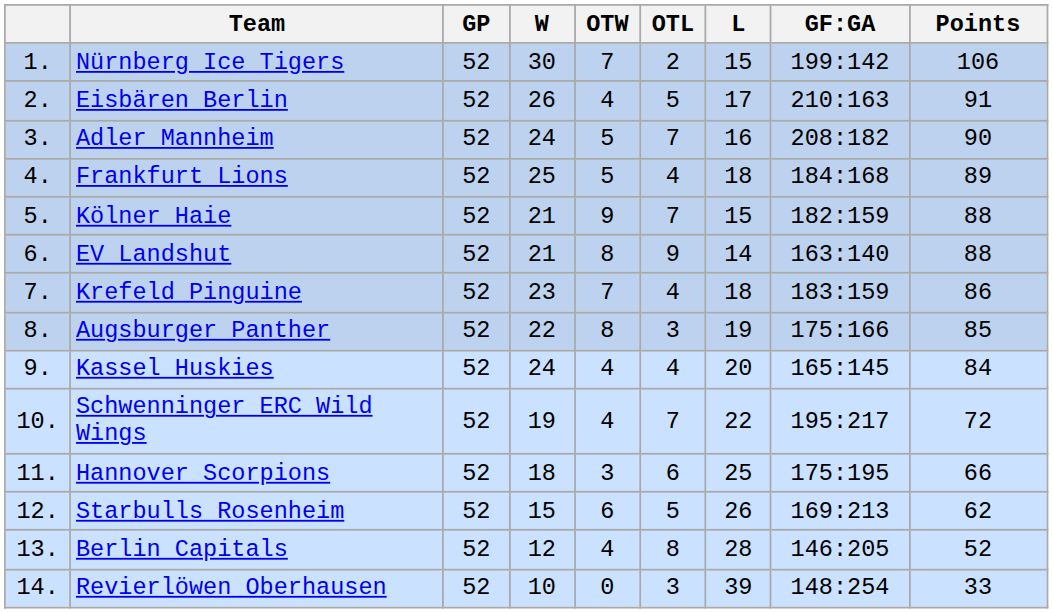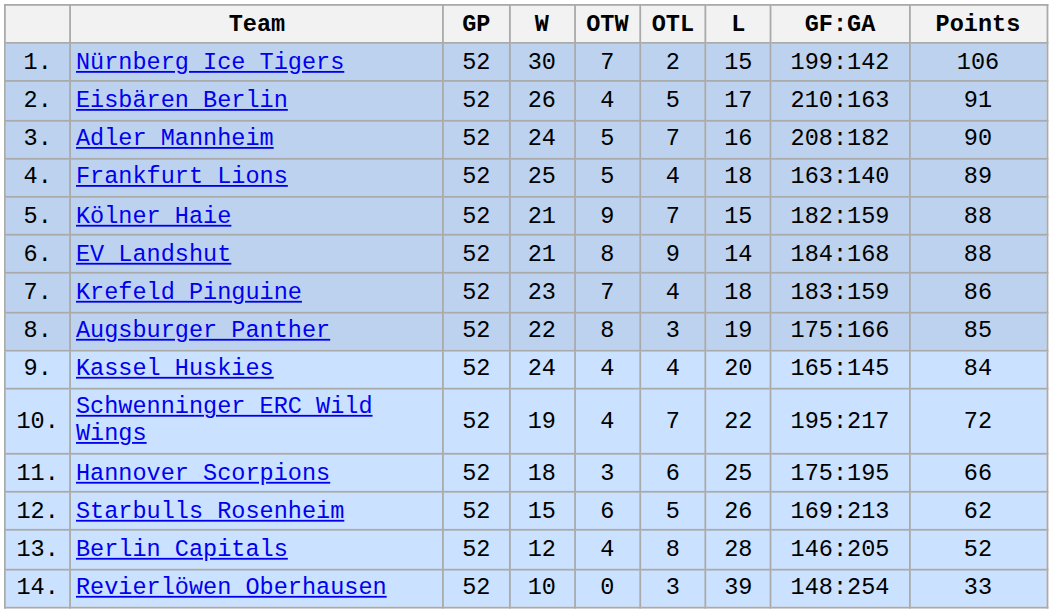 <table class="wikitable">
 <tr>
 <th width="30"></th>
 <th width="200">Team</th>
 <th width="30">GP</th>
 <th width="30">W</th>
 <th width="30">OTW</th>
 <th width="30">OTL</th>
 <th width="30">L</th>
 <th width="70">GF:GA</th>
 <th width="70">Points</th>
 </tr>
 <tr bgcolor=#BCD2EE align="center">
 <td>1.</td>
 <td align="left"><a href='#'>Nürnberg Ice Tigers</a></td>
 <td>52</td>
 <td>30</td>
 <td>7</td>
 <td>2</td>
 <td>15</td>
 <td>199:142</td>
 <td>106</td>
 </tr>
 <tr bgcolor=#BCD2EE align="center">
 <td>2.</td>
 <td align="left"><a href='#'>Eisbären Berlin</a></td>
 <td>52</td>
 <td>26</td>
 <td>4</td>
 <td>5</td>
 <td>17</td>
 <td>210:163</td>
 <td>91</td>
 </tr>
 <tr bgcolor=#BCD2EE align="center">
 <td>3.</td>
 <td align="left"><a href='#'>Adler Mannheim</a></td>
 <td>52</td>
 <td>24</td>
 <td>5</td>
 <td>7</td>
 <td>16</td>
 <td>208:182</td>
 <td>90</td>
 </tr>
 <tr bgcolor=#BCD2EE align="center">
 <td>4.</td>
 <td align="left"><a href='#'>Frankfurt Lions</a></td>
 <td>52</td>
 <td>25</td>
 <td>5</td>
 <td>4</td>
 <td>18</td>
-<td>184:168</td>
+<td>163:140</td>
 <td>89</td>
 </tr>
 <tr bgcolor=#BCD2EE align="center">
 <td>5.</td>
 <td align="left"><a href='#'>Kölner Haie</a></td>
 <td>52</td>
 <td>21</td>
 <td>9</td>
 <td>7</td>
 <td>15</td>
 <td>182:159</td>
 <td>88</td>
 </tr>
 <tr bgcolor=#BCD2EE align="center">
 <td>6.</td>
 <td align="left"><a href='#'>EV Landshut</a></td>
 <td>52</td>
 <td>21</td>
 <td>8</td>
 <td>9</td>
 <td>14</td>
-<td>163:140</td>
+<td>184:168</td>
 <td>88</td>
 </tr>
 <tr bgcolor=#BCD2EE align="center">
 <td>7.</td>
 <td align="left"><a href='#'>Krefeld Pinguine</a></td>
 <td>52</td>
 <td>23</td>
 <td>7</td>
 <td>4</td>
 <td>18</td>
 <td>183:159</td>
 <td>86</td>
 </tr>
 <tr bgcolor=#BCD2EE align="center">
 <td>8.</td>
 <td align="left"><a href='#'>Augsburger Panther</a></td>
 <td>52</td>
 <td>22</td>
 <td>8</td>
 <td>3</td>
 <td>19</td>
 <td>175:166</td>
 <td>85</td>
 </tr>
 <tr bgcolor=#CAE1FF align="center">
 <td>9.</td>
 <td align="left"><a href='#'>Kassel Huskies</a></td>
 <td>52</td>
 <td>24</td>
 <td>4</td>
 <td>4</td>
 <td>20</td>
 <td>165:145</td>
 <td>84</td>
 </tr>
 <tr bgcolor=#CAE1FF align="center">
 <td>10.</td>
 <td align="left"><a href='#'>Schwenninger ERC Wild Wings</a></td>
 <td>52</td>
 <td>19</td>
 <td>4</td>
 <td>7</td>
 <td>22</td>
 <td>195:217</td>
 <td>72</td>
 </tr>
 <tr bgcolor=#CAE1FF align="center">
 <td>11.</td>
 <td align="left"><a href='#'>Hannover Scorpions</a></td>
 <td>52</td>
 <td>18</td>
 <td>3</td>
 <td>6</td>
 <td>25</td>
 <td>175:195</td>
 <td>66</td>
 </tr>
 <tr bgcolor=#CAE1FF align="center">
 <td>12.</td>
 <td align="left"><a href='#'>Starbulls Rosenheim</a></td>
 <td>52</td>
 <td>15</td>
 <td>6</td>
 <td>5</td>
 <td>26</td>
 <td>169:213</td>
 <td>62</td>
 </tr>
 <tr bgcolor=#CAE1FF align="center">
 <td>13.</td>
 <td align="left"><a href='#'>Berlin Capitals</a></td>
 <td>52</td>
 <td>12</td>
 <td>4</td>
 <td>8</td>
 <td>28</td>
 <td>146:205</td>
 <td>52</td>
 </tr>
 <tr bgcolor=#CAE1FF align="center">
 <td>14.</td>
 <td align="left"><a href='#'>Revierlöwen Oberhausen</a></td>
 <td>52</td>
 <td>10</td>
 <td>0</td>
 <td>3</td>
 <td>39</td>
 <td>148:254</td>
 <td>33</td>
 </tr>
 </table>
